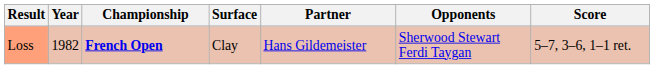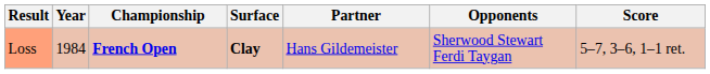 <table class="sortable wikitable">
 <tr>
 <th style="width:40px">Result</th>
 <th style="width:30px">Year</th>
 <th style="width:140px">Championship</th>
 <th style="width:50px">Surface</th>
 <th style="width:150px">Partner</th>
 <th style="width:150px">Opponents</th>
 <th style="width:130px" class="unsortable">Score</th>
 </tr>
 <tr style="background:#ebc2af;">
 <td style="background:#ffa07a;">Loss</td>
-<td>1982</td>
+<td>1984</td>
 <td><strong><a href='#'>French Open</a></strong></td>
-<td>Clay</td>
+<td><strong>Clay</strong></td>
 <td> <a href='#'>Hans Gildemeister</a></td>
 <td> <a href='#'>Sherwood Stewart</a><br> <a href='#'>Ferdi Taygan</a></td>
 <td>5–7, 3–6, 1–1 ret.</td>
 </tr>
 </table>
